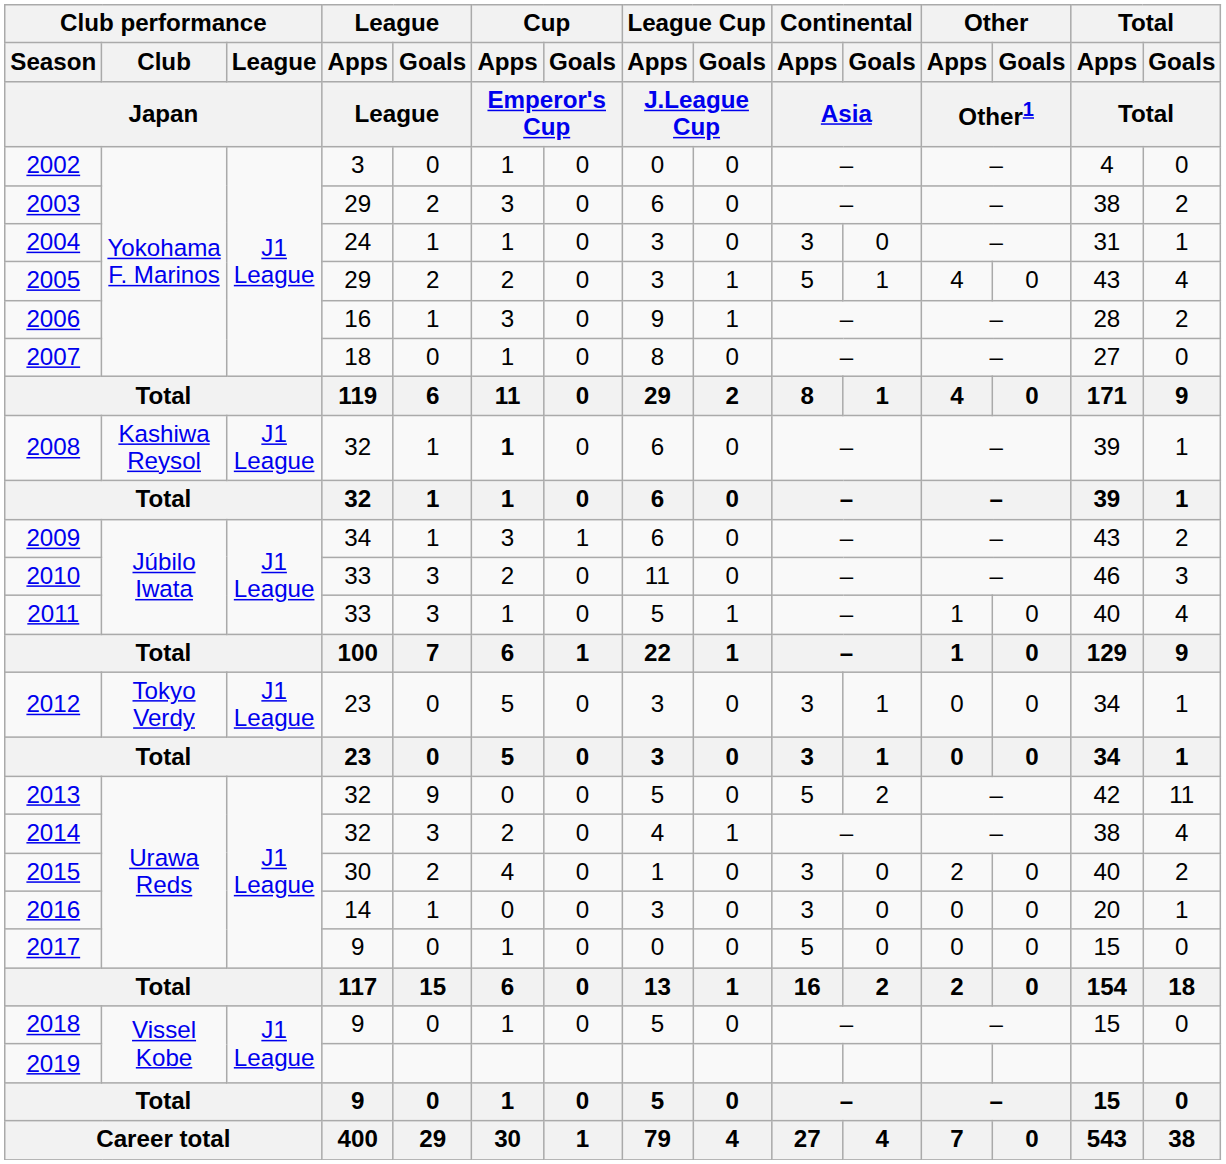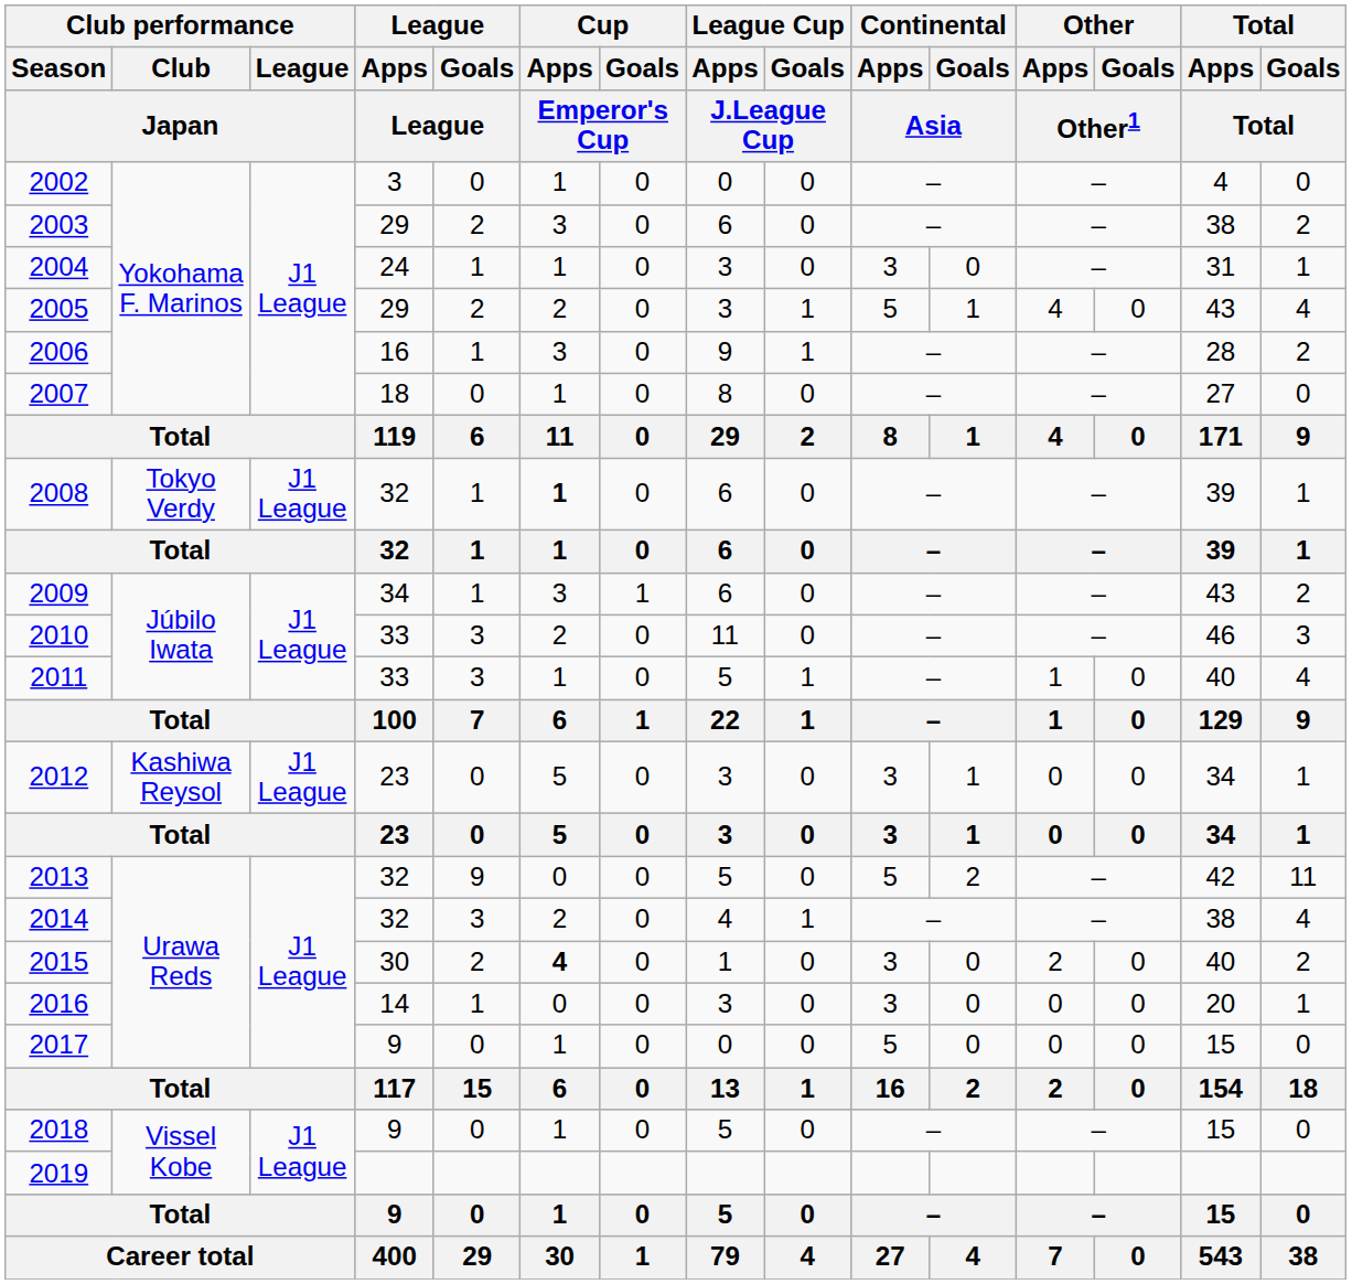 <table class="wikitable" style="text-align:center">
 <tr>
 <th colspan=3>Club performance</th>
 <th colspan=2>League</th>
 <th colspan=2>Cup</th>
 <th colspan=2>League Cup</th>
 <th colspan=2>Continental</th>
 <th colspan=2>Other</th>
 <th colspan=2>Total</th>
 </tr>
 <tr>
 <th>Season</th>
 <th>Club</th>
 <th>League</th>
 <th>Apps</th>
 <th>Goals</th>
 <th>Apps</th>
 <th>Goals</th>
 <th>Apps</th>
 <th>Goals</th>
 <th>Apps</th>
 <th>Goals</th>
 <th>Apps</th>
 <th>Goals</th>
 <th>Apps</th>
 <th>Goals</th>
 </tr>
 <tr>
 <th colspan=3>Japan</th>
 <th colspan=2>League</th>
 <th colspan=2><a href='#'>Emperor's Cup</a></th>
 <th colspan=2><a href='#'>J.League Cup</a></th>
 <th colspan=2><a href='#'>Asia</a></th>
 <th colspan="2">Other<sup><a href='#'>1</a></sup></th>
 <th colspan=2>Total</th>
 </tr>
 <tr>
 <td><a href='#'>2002</a></td>
 <td rowspan="6"><a href='#'>Yokohama F. Marinos</a></td>
 <td rowspan="6"><a href='#'>J1 League</a></td>
 <td>3</td>
 <td>0</td>
 <td>1</td>
 <td>0</td>
 <td>0</td>
 <td>0</td>
 <td colspan="2">–</td>
 <td colspan="2">–</td>
 <td>4</td>
 <td>0</td>
 </tr>
 <tr>
 <td><a href='#'>2003</a></td>
 <td>29</td>
 <td>2</td>
 <td>3</td>
 <td>0</td>
 <td>6</td>
 <td>0</td>
 <td colspan="2">–</td>
 <td colspan="2">–</td>
 <td>38</td>
 <td>2</td>
 </tr>
 <tr>
 <td><a href='#'>2004</a></td>
 <td>24</td>
 <td>1</td>
 <td>1</td>
 <td>0</td>
 <td>3</td>
 <td>0</td>
 <td>3</td>
 <td>0</td>
 <td colspan="2">–</td>
 <td>31</td>
 <td>1</td>
 </tr>
 <tr>
 <td><a href='#'>2005</a></td>
 <td>29</td>
 <td>2</td>
 <td>2</td>
 <td>0</td>
 <td>3</td>
 <td>1</td>
 <td>5</td>
 <td>1</td>
 <td>4</td>
 <td>0</td>
 <td>43</td>
 <td>4</td>
 </tr>
 <tr>
 <td><a href='#'>2006</a></td>
 <td>16</td>
 <td>1</td>
 <td>3</td>
 <td>0</td>
 <td>9</td>
 <td>1</td>
 <td colspan="2">–</td>
 <td colspan="2">–</td>
 <td>28</td>
 <td>2</td>
 </tr>
 <tr>
 <td><a href='#'>2007</a></td>
 <td>18</td>
 <td>0</td>
 <td>1</td>
 <td>0</td>
 <td>8</td>
 <td>0</td>
 <td colspan="2">–</td>
 <td colspan="2">–</td>
 <td>27</td>
 <td>0</td>
 </tr>
 <tr>
 <th colspan="3">Total</th>
 <th>119</th>
 <th>6</th>
 <th>11</th>
 <th>0</th>
 <th>29</th>
 <th>2</th>
 <th>8</th>
 <th>1</th>
 <th>4</th>
 <th>0</th>
 <th>171</th>
 <th>9</th>
 </tr>
 <tr>
 <td><a href='#'>2008</a></td>
-<td><a href='#'>Kashiwa Reysol</a></td>
+<td><a href='#'>Tokyo Verdy</a></td>
 <td><a href='#'>J1 League</a></td>
 <td>32</td>
 <td>1</td>
 <td><strong>1</strong></td>
 <td>0</td>
 <td>6</td>
 <td>0</td>
 <td colspan="2">–</td>
 <td colspan="2">–</td>
 <td>39</td>
 <td>1</td>
 </tr>
 <tr>
 <th colspan="3">Total</th>
 <th>32</th>
 <th>1</th>
 <th>1</th>
 <th>0</th>
 <th>6</th>
 <th>0</th>
 <th colspan="2">–</th>
 <th colspan="2">–</th>
 <th>39</th>
 <th>1</th>
 </tr>
 <tr>
 <td><a href='#'>2009</a></td>
 <td rowspan="3"><a href='#'>Júbilo Iwata</a></td>
 <td rowspan="3"><a href='#'>J1 League</a></td>
 <td>34</td>
 <td>1</td>
 <td>3</td>
 <td>1</td>
 <td>6</td>
 <td>0</td>
 <td colspan="2">–</td>
 <td colspan="2">–</td>
 <td>43</td>
 <td>2</td>
 </tr>
 <tr>
 <td><a href='#'>2010</a></td>
 <td>33</td>
 <td>3</td>
 <td>2</td>
 <td>0</td>
 <td>11</td>
 <td>0</td>
 <td colspan="2">–</td>
 <td colspan="2">–</td>
 <td>46</td>
 <td>3</td>
 </tr>
 <tr>
 <td><a href='#'>2011</a></td>
 <td>33</td>
 <td>3</td>
 <td>1</td>
 <td>0</td>
 <td>5</td>
 <td>1</td>
 <td colspan="2">–</td>
 <td>1</td>
 <td>0</td>
 <td>40</td>
 <td>4</td>
 </tr>
 <tr>
 <th colspan="3">Total</th>
 <th>100</th>
 <th>7</th>
 <th>6</th>
 <th>1</th>
 <th>22</th>
 <th>1</th>
 <th colspan="2">–</th>
 <th>1</th>
 <th>0</th>
 <th>129</th>
 <th>9</th>
 </tr>
 <tr>
 <td><a href='#'>2012</a></td>
-<td><a href='#'>Tokyo Verdy</a></td>
+<td><a href='#'>Kashiwa Reysol</a></td>
 <td><a href='#'>J1 League</a></td>
 <td>23</td>
 <td>0</td>
 <td>5</td>
 <td>0</td>
 <td>3</td>
 <td>0</td>
 <td>3</td>
 <td>1</td>
 <td>0</td>
 <td>0</td>
 <td>34</td>
 <td>1</td>
 </tr>
 <tr>
 <th colspan="3">Total</th>
 <th>23</th>
 <th>0</th>
 <th>5</th>
 <th>0</th>
 <th>3</th>
 <th>0</th>
 <th>3</th>
 <th>1</th>
 <th>0</th>
 <th>0</th>
 <th>34</th>
 <th>1</th>
 </tr>
 <tr>
 <td><a href='#'>2013</a></td>
 <td rowspan="5"><a href='#'>Urawa Reds</a></td>
 <td rowspan="5"><a href='#'>J1 League</a></td>
 <td>32</td>
 <td>9</td>
 <td>0</td>
 <td>0</td>
 <td>5</td>
 <td>0</td>
 <td>5</td>
 <td>2</td>
 <td colspan="2">–</td>
 <td>42</td>
 <td>11</td>
 </tr>
 <tr>
 <td><a href='#'>2014</a></td>
 <td>32</td>
 <td>3</td>
 <td>2</td>
 <td>0</td>
 <td>4</td>
 <td>1</td>
 <td colspan="2">–</td>
 <td colspan="2">–</td>
 <td>38</td>
 <td>4</td>
 </tr>
 <tr>
 <td><a href='#'>2015</a></td>
 <td>30</td>
 <td>2</td>
-<td>4</td>
+<td><strong>4</strong></td>
 <td>0</td>
 <td>1</td>
 <td>0</td>
 <td>3</td>
 <td>0</td>
 <td>2</td>
 <td>0</td>
 <td>40</td>
 <td>2</td>
 </tr>
 <tr>
 <td><a href='#'>2016</a></td>
 <td>14</td>
 <td>1</td>
 <td>0</td>
 <td>0</td>
 <td>3</td>
 <td>0</td>
 <td>3</td>
 <td>0</td>
 <td>0</td>
 <td>0</td>
 <td>20</td>
 <td>1</td>
 </tr>
 <tr>
 <td><a href='#'>2017</a></td>
 <td>9</td>
 <td>0</td>
 <td>1</td>
 <td>0</td>
 <td>0</td>
 <td>0</td>
 <td>5</td>
 <td>0</td>
 <td>0</td>
 <td>0</td>
 <td>15</td>
 <td>0</td>
 </tr>
 <tr>
 <th colspan="3">Total</th>
 <th>117</th>
 <th>15</th>
 <th>6</th>
 <th>0</th>
 <th>13</th>
 <th>1</th>
 <th>16</th>
 <th>2</th>
 <th>2</th>
 <th>0</th>
 <th>154</th>
 <th>18</th>
 </tr>
 <tr>
 <td><a href='#'>2018</a></td>
 <td rowspan="2"><a href='#'>Vissel Kobe</a></td>
 <td rowspan="2"><a href='#'>J1 League</a></td>
 <td>9</td>
 <td>0</td>
 <td>1</td>
 <td>0</td>
 <td>5</td>
 <td>0</td>
 <td colspan="2">–</td>
 <td colspan="2">–</td>
 <td>15</td>
 <td>0</td>
 </tr>
 <tr>
 <td><a href='#'>2019</a></td>
 <td></td>
 <td></td>
 <td></td>
 <td></td>
 <td></td>
 <td></td>
 <td></td>
 <td></td>
 <td></td>
 <td></td>
 <td></td>
 <td></td>
 </tr>
 <tr>
 <th colspan="3">Total</th>
 <th>9</th>
 <th>0</th>
 <th>1</th>
 <th>0</th>
 <th>5</th>
 <th>0</th>
 <th colspan="2">–</th>
 <th colspan="2">–</th>
 <th>15</th>
 <th>0</th>
 </tr>
 <tr>
 <th colspan=3>Career total</th>
 <th>400</th>
 <th>29</th>
 <th>30</th>
 <th>1</th>
 <th>79</th>
 <th>4</th>
 <th>27</th>
 <th>4</th>
 <th>7</th>
 <th>0</th>
 <th>543</th>
 <th>38</th>
 </tr>
 </table>
